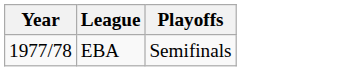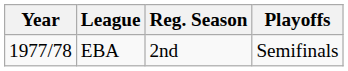 <table class="wikitable">
 <tr>
 <th>Year</th>
 <th>League</th>
+<th>Reg. Season</th>
 <th>Playoffs</th>
 </tr>
 <tr>
 <td>1977/78</td>
 <td>EBA</td>
+<td>2nd</td>
 <td>Semifinals</td>
 </tr>
 </table>
